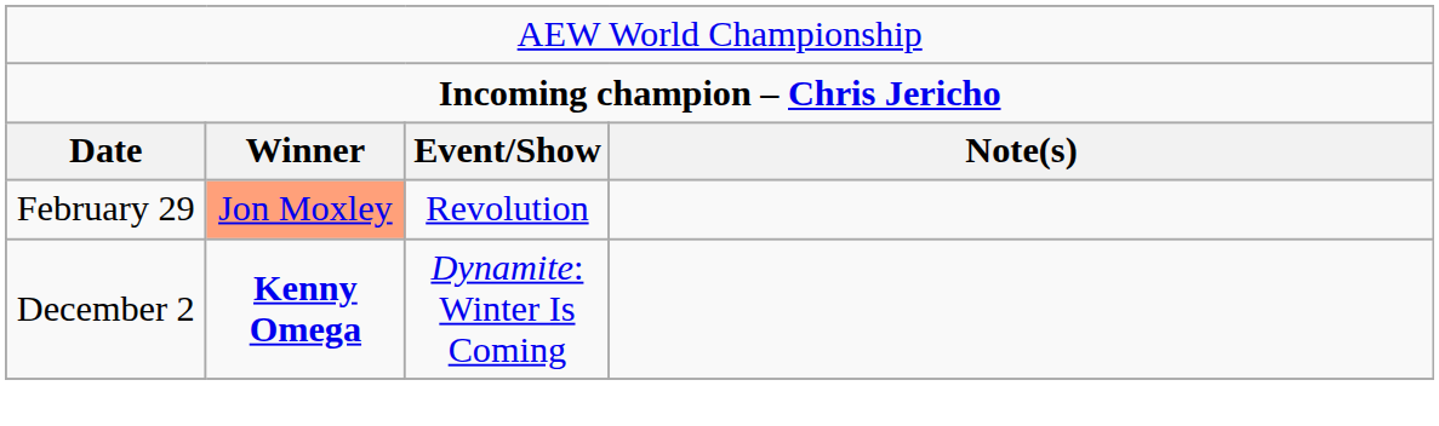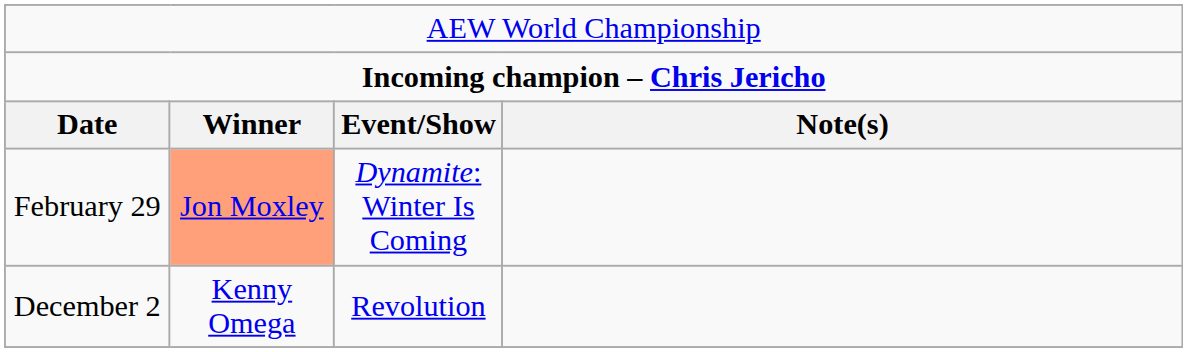 <table class="wikitable" style="text-align:center; width:100%;">
 <tr>
 <td colspan="4" style="text-align: center;"><a href='#'>AEW World Championship</a></td>
 </tr>
 <tr>
 <td colspan="4" style="text-align: center;"><strong>Incoming champion – <a href='#'>Chris Jericho</a></strong></td>
 </tr>
 <tr>
 <th width=14%>Date</th>
 <th width=14%>Winner</th>
 <th width=14%>Event/Show</th>
 <th width=58%>Note(s)</th>
 </tr>
 <tr>
 <td>February 29</td>
 <td style="background: lightsalmon;"><a href='#'>Jon Moxley</a></td>
-<td><a href='#'>Revolution</a></td>
+<td><a href='#'><em>Dynamite</em>:<br>Winter Is Coming</a></td>
 <td></td>
 </tr>
 <tr>
 <td>December 2</td>
-<td><strong><a href='#'>Kenny Omega</a></strong></td>
-<td><a href='#'><em>Dynamite</em>:<br>Winter Is Coming</a></td>
+<td><a href='#'>Kenny Omega</a></td>
+<td><a href='#'>Revolution</a></td>
 <td></td>
 </tr>
 </table>
